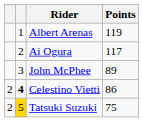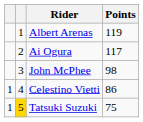 <table class="wikitable" style="font-size: 95%;">
 <tr>
 <th></th>
 <th></th>
 <th>Rider</th>
 <th>Points</th>
 </tr>
 <tr>
 <td></td>
 <td align=center>1</td>
 <td> <a href='#'>Albert Arenas</a></td>
 <td align=left>119</td>
 </tr>
 <tr>
 <td></td>
 <td align=center>2</td>
 <td> <a href='#'>Ai Ogura</a></td>
 <td align=left>117</td>
 </tr>
 <tr>
 <td></td>
 <td align=center>3</td>
 <td> <a href='#'>John McPhee</a></td>
-<td align=left>89</td>
+<td align=left>98</td>
 </tr>
 <tr>
-<td> 2</td>
-<td align=center><strong>4</strong></td>
+<td> 1</td>
+<td align=center>4</td>
 <td> <a href='#'>Celestino Vietti</a></td>
 <td align=left>86</td>
 </tr>
 <tr>
-<td> 2</td>
+<td> 1</td>
 <td align=center style="background: gold;">5</td>
 <td> <a href='#'>Tatsuki Suzuki</a></td>
 <td align=left>75</td>
 </tr>
 </table>
